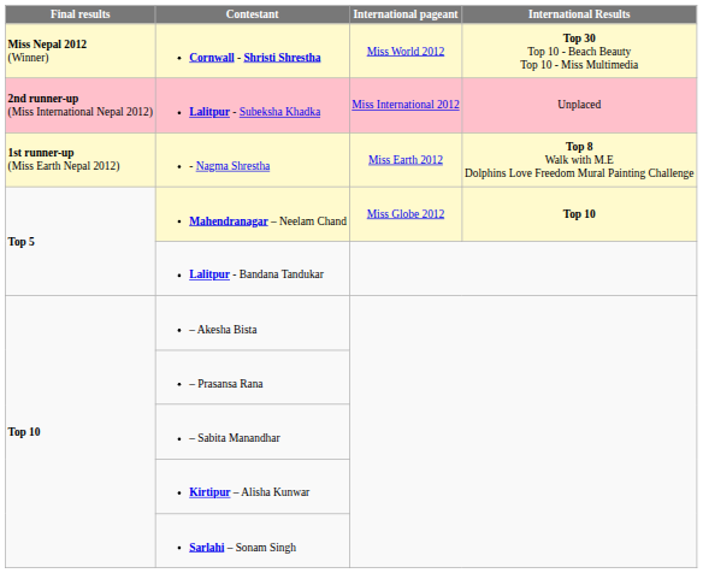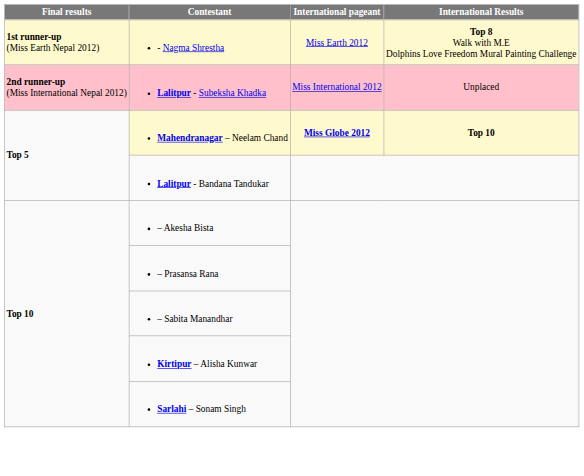 <table class="wikitable sortable" style="font-size: 90%">
 <tr>
 <th style="background-color:#787878;color:#FFFFFF;">Final results</th>
 <th style="background-color:#787878;color:#FFFFFF;">Contestant</th>
 <th style="background-color:#787878;color:#FFFFFF;">International pageant</th>
 <th style="background-color:#787878;color:#FFFFFF;">International Results</th>
 </tr>
 <tr>
-<td style="background:#FFFACD;"><strong>Miss Nepal 2012</strong><br>(Winner)</td>
-<td style="background:#FFFACD;"><br><ul><li><strong> <a href='#'>Cornwall</a></strong> - <strong><a href='#'>Shristi Shrestha</a></strong></li></ul></td>
-<td style="background:#FFFACD; text-align:center;"><a href='#'>Miss World 2012</a></td>
-<td style="background:#FFFACD; text-align:center;"><strong>Top 30</strong> <br> Top 10 - Beach Beauty <br> Top 10 - Miss Multimedia</td>
+<td style="background:#FFFACD;"><strong>1st runner-up</strong><br>(Miss Earth Nepal 2012)</td>
+<td style="background:#FFFACD;"><br><ul><li><strong></strong> - <a href='#'>Nagma Shrestha</a></li></ul></td>
+<td style="background:#FFFACD; text-align:center;"><a href='#'>Miss Earth 2012</a></td>
+<td style="background:#FFFACD; text-align:center;"><strong>Top 8</strong> <br>  Walk with M.E <br>  Dolphins Love Freedom Mural Painting Challenge</td>
 </tr>
 <tr>
 <td style="background:pink;"><strong>2nd runner-up</strong><br>(Miss International Nepal 2012)</td>
 <td style="background:pink;"><br><ul><li><strong> <a href='#'>Lalitpur</a></strong> - <a href='#'>Subeksha Khadka</a></li></ul></td>
 <td style="background:pink; text-align:center;"><a href='#'>Miss International 2012</a></td>
 <td style="background:pink; text-align:center;">Unplaced</td>
 </tr>
 <tr>
-<td style="background:#FFFACD;"><strong>1st runner-up</strong><br>(Miss Earth Nepal 2012)</td>
-<td style="background:#FFFACD;"><br><ul><li><strong></strong> - <a href='#'>Nagma Shrestha</a></li></ul></td>
-<td style="background:#FFFACD; text-align:center;"><a href='#'>Miss Earth 2012</a></td>
-<td style="background:#FFFACD; text-align:center;"><strong>Top 8</strong> <br>  Walk with M.E <br>  Dolphins Love Freedom Mural Painting Challenge</td>
-</tr>
-<tr>
 <td rowspan="2"><strong>Top 5</strong></td>
 <td style="background:#FFFACD;"><br><ul><li><strong> <a href='#'>Mahendranagar</a></strong> – Neelam Chand</li></ul></td>
-<td style="background:#FFFACD; text-align:center;"><a href='#'>Miss Globe 2012</a></td>
+<td style="background:#FFFACD; text-align:center;"><strong><a href='#'>Miss Globe 2012</a></strong></td>
 <td style="background:#FFFACD; text-align:center;"><strong>Top 10</strong></td>
 </tr>
 <tr>
 <td><br><ul><li><strong> <a href='#'>Lalitpur</a></strong> - Bandana Tandukar</li></ul></td>
 </tr>
 <tr>
 <td rowspan="5"><strong>Top 10</strong></td>
 <td><br><ul><li><strong></strong> – Akesha Bista</li></ul></td>
 <td colspan="2" rowspan="5"></td>
 </tr>
 <tr>
 <td><br><ul><li><strong></strong> – Prasansa Rana</li></ul></td>
 </tr>
 <tr>
 <td><br><ul><li><strong></strong> – Sabita Manandhar</li></ul></td>
 </tr>
 <tr>
 <td><br><ul><li><strong> <a href='#'>Kirtipur</a></strong> – Alisha Kunwar</li></ul></td>
 </tr>
 <tr>
 <td><br><ul><li><strong> <a href='#'>Sarlahi</a></strong> – Sonam Singh</li></ul></td>
 </tr>
 </table>
